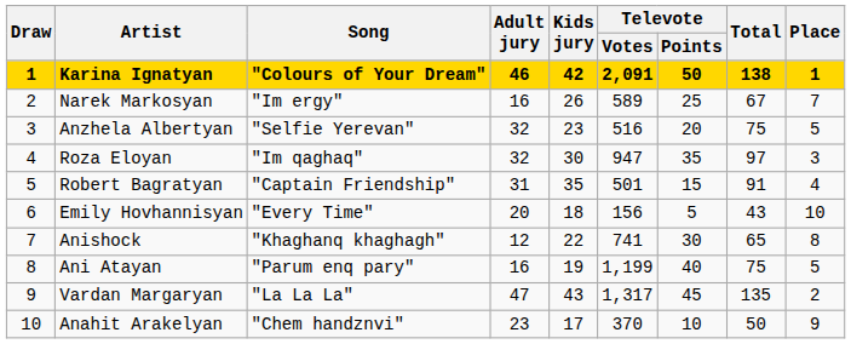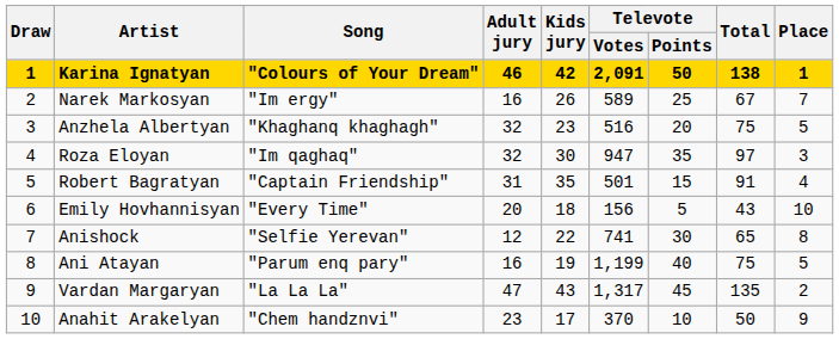 <table class="sortable wikitable" style="margin: 1em auto 1em auto; text-align:center;">
 <tr>
 <th rowspan="2" scope="col">Draw</th>
 <th rowspan="2" scope="col">Artist</th>
 <th rowspan="2" scope="col">Song</th>
 <th rowspan="2" scope="col">Adult<br>jury</th>
 <th rowspan="2">Kids<br>jury</th>
 <th colspan="2">Televote</th>
 <th rowspan="2" scope="col">Total</th>
 <th rowspan="2" scope="col">Place</th>
 </tr>
 <tr>
 <th>Votes</th>
 <th>Points</th>
 </tr>
 <tr style="font-weight:bold; background:gold;">
 <td>1</td>
 <td align=left>Karina Ignatyan</td>
 <td align=left>"Colours of Your Dream"</td>
 <td>46</td>
 <td>42</td>
 <td>2,091</td>
 <td>50</td>
 <td>138</td>
 <td>1</td>
 </tr>
 <tr>
 <td>2</td>
 <td align=left>Narek Markosyan</td>
 <td align=left>"Im ergy"</td>
 <td>16</td>
 <td>26</td>
 <td>589</td>
 <td>25</td>
 <td>67</td>
 <td>7</td>
 </tr>
 <tr>
 <td>3</td>
 <td align=left>Anzhela Albertyan</td>
-<td align=left>"Selfie Yerevan"</td>
+<td align=left>"Khaghanq khaghagh"</td>
 <td>32</td>
 <td>23</td>
 <td>516</td>
 <td>20</td>
 <td>75</td>
 <td>5</td>
 </tr>
 <tr>
 <td>4</td>
 <td align=left>Roza Eloyan</td>
 <td align=left>"Im qaghaq"</td>
 <td>32</td>
 <td>30</td>
 <td>947</td>
 <td>35</td>
 <td>97</td>
 <td>3</td>
 </tr>
 <tr>
 <td>5</td>
 <td align=left>Robert Bagratyan</td>
 <td align=left>"Captain Friendship"</td>
 <td>31</td>
 <td>35</td>
 <td>501</td>
 <td>15</td>
 <td>91</td>
 <td>4</td>
 </tr>
 <tr>
 <td>6</td>
 <td align=left>Emily Hovhannisyan</td>
 <td align=left>"Every Time"</td>
 <td>20</td>
 <td>18</td>
 <td>156</td>
 <td>5</td>
 <td>43</td>
 <td>10</td>
 </tr>
 <tr>
 <td>7</td>
 <td align=left>Anishock</td>
-<td align=left>"Khaghanq khaghagh"</td>
+<td align=left>"Selfie Yerevan"</td>
 <td>12</td>
 <td>22</td>
 <td>741</td>
 <td>30</td>
 <td>65</td>
 <td>8</td>
 </tr>
 <tr>
 <td>8</td>
 <td align=left>Ani Atayan</td>
 <td align=left>"Parum enq pary"</td>
 <td>16</td>
 <td>19</td>
 <td>1,199</td>
 <td>40</td>
 <td>75</td>
 <td>5</td>
 </tr>
 <tr>
 <td>9</td>
 <td align=left>Vardan Margaryan</td>
 <td align=left>"La La La"</td>
 <td>47</td>
 <td>43</td>
 <td>1,317</td>
 <td>45</td>
 <td>135</td>
 <td>2</td>
 </tr>
 <tr>
 <td>10</td>
 <td align=left>Anahit Arakelyan</td>
 <td align=left>"Chem handznvi"</td>
 <td>23</td>
 <td>17</td>
 <td>370</td>
 <td>10</td>
 <td>50</td>
 <td>9</td>
 </tr>
 </table>
